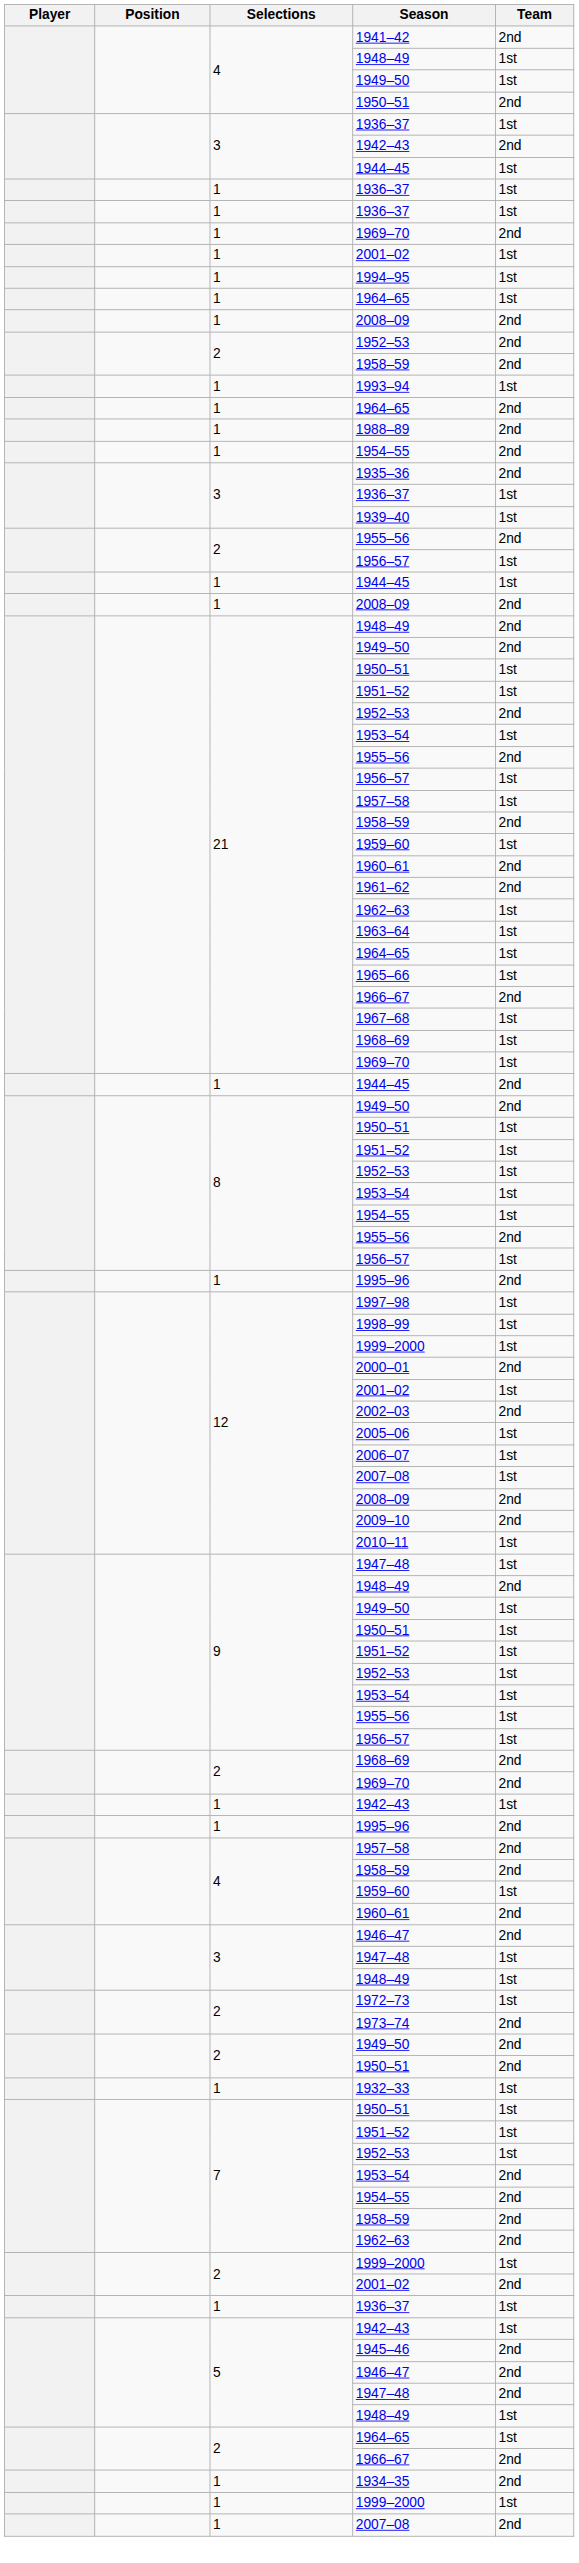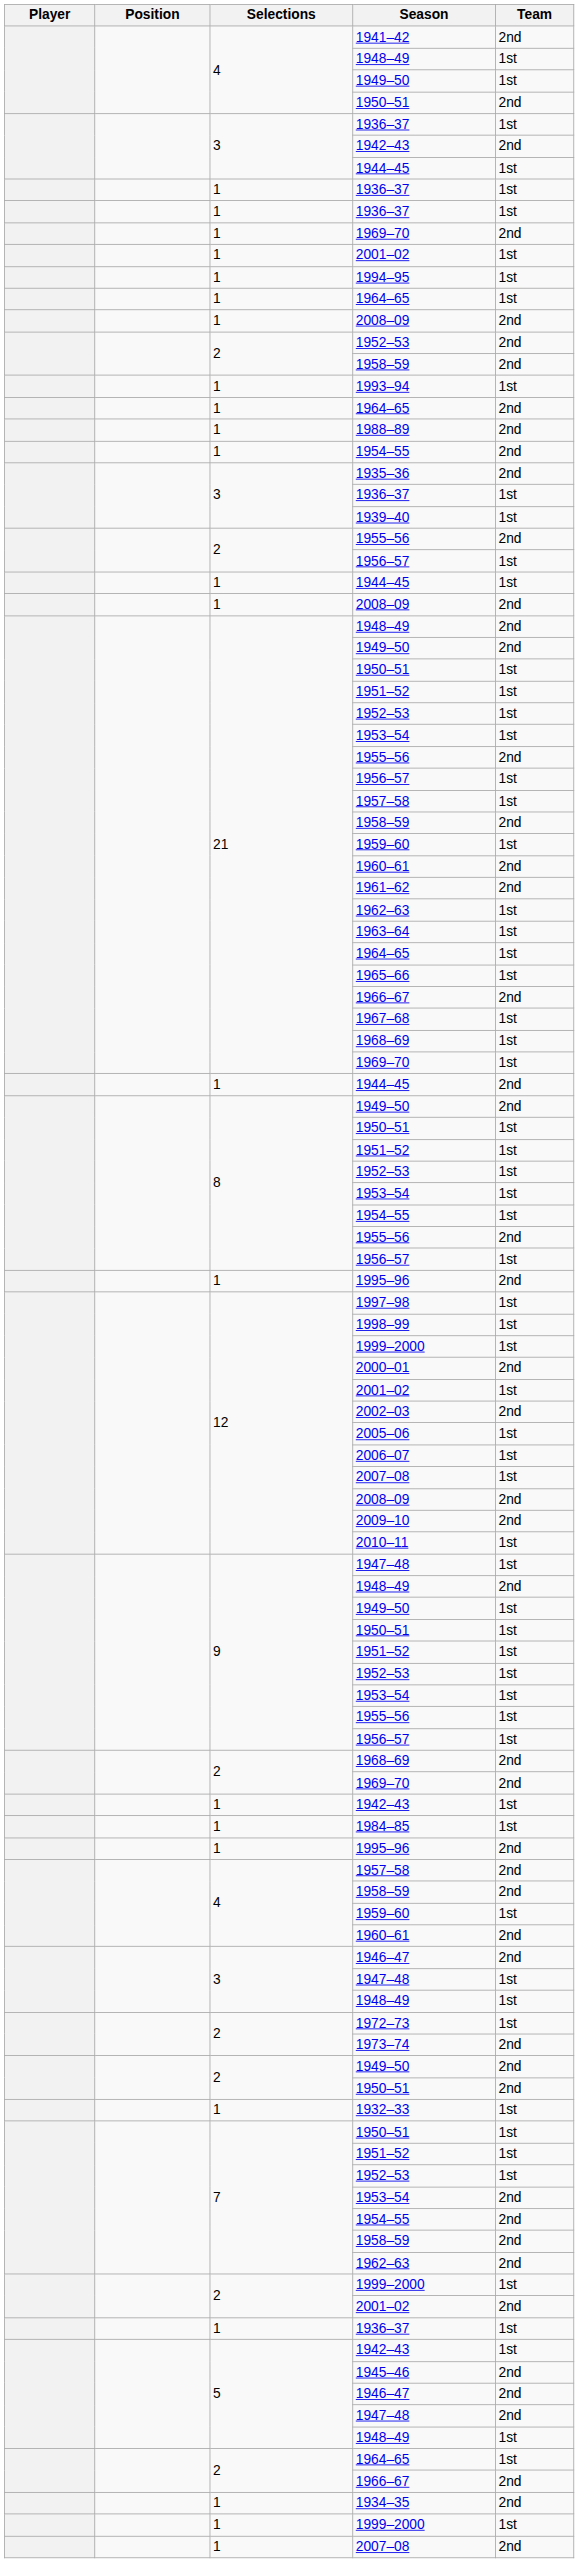 <table class="wikitable sortable" width="75%">
 <tr>
 <th scope="col">Player</th>
 <th scope="col">Position</th>
 <th scope="col">Selections</th>
 <th scope="col">Season</th>
 <th scope="col">Team</th>
 </tr>
 <tr>
 <th scope="row" rowspan="4"></th>
 <td rowspan="4"></td>
 <td rowspan="4">4</td>
 <td><a href='#'>1941–42</a></td>
 <td>2nd</td>
 </tr>
 <tr>
 <td><a href='#'>1948–49</a></td>
 <td>1st</td>
 </tr>
 <tr>
 <td><a href='#'>1949–50</a></td>
 <td>1st</td>
 </tr>
 <tr>
 <td><a href='#'>1950–51</a></td>
 <td>2nd</td>
 </tr>
 <tr>
 <th scope="row" rowspan="3"></th>
 <td rowspan="3"></td>
 <td rowspan="3">3</td>
 <td><a href='#'>1936–37</a></td>
 <td>1st</td>
 </tr>
 <tr>
 <td><a href='#'>1942–43</a></td>
 <td>2nd</td>
 </tr>
 <tr>
 <td><a href='#'>1944–45</a></td>
 <td>1st</td>
 </tr>
 <tr>
 <th scope="row"></th>
 <td></td>
 <td>1</td>
 <td><a href='#'>1936–37</a></td>
 <td>1st</td>
 </tr>
 <tr>
 <th scope="row"></th>
 <td></td>
 <td>1</td>
 <td><a href='#'>1936–37</a></td>
 <td>1st</td>
 </tr>
 <tr>
 <th scope="row"></th>
 <td></td>
 <td>1</td>
 <td><a href='#'>1969–70</a></td>
 <td>2nd</td>
 </tr>
 <tr>
 <th scope="row"></th>
 <td></td>
 <td>1</td>
 <td><a href='#'>2001–02</a></td>
 <td>1st</td>
 </tr>
 <tr>
 <th scope="row"></th>
 <td></td>
 <td>1</td>
 <td><a href='#'>1994–95</a></td>
 <td>1st</td>
 </tr>
 <tr>
 <th scope="row"></th>
 <td></td>
 <td>1</td>
 <td><a href='#'>1964–65</a></td>
 <td>1st</td>
 </tr>
 <tr>
 <th scope="row"></th>
 <td></td>
 <td>1</td>
 <td><a href='#'>2008–09</a></td>
 <td>2nd</td>
 </tr>
 <tr>
 <th scope="row" rowspan="2"></th>
 <td rowspan="2"></td>
 <td rowspan="2">2</td>
 <td><a href='#'>1952–53</a></td>
 <td>2nd</td>
 </tr>
 <tr>
 <td><a href='#'>1958–59</a></td>
 <td>2nd</td>
 </tr>
 <tr>
 <th scope="row"></th>
 <td></td>
 <td>1</td>
 <td><a href='#'>1993–94</a></td>
 <td>1st</td>
 </tr>
 <tr>
 <th scope="row"></th>
 <td></td>
 <td>1</td>
 <td><a href='#'>1964–65</a></td>
 <td>2nd</td>
 </tr>
 <tr>
 <th scope="row"></th>
 <td></td>
 <td>1</td>
 <td><a href='#'>1988–89</a></td>
 <td>2nd</td>
 </tr>
 <tr>
 <th scope="row"></th>
 <td></td>
 <td>1</td>
 <td><a href='#'>1954–55</a></td>
 <td>2nd</td>
 </tr>
 <tr>
 <th scope="row" rowspan="3"></th>
 <td rowspan="3"></td>
 <td rowspan="3">3</td>
 <td><a href='#'>1935–36</a></td>
 <td>2nd</td>
 </tr>
 <tr>
 <td><a href='#'>1936–37</a></td>
 <td>1st</td>
 </tr>
 <tr>
 <td><a href='#'>1939–40</a></td>
 <td>1st</td>
 </tr>
 <tr>
 <th scope="row" rowspan="2"></th>
 <td rowspan="2"></td>
 <td rowspan="2">2</td>
 <td><a href='#'>1955–56</a></td>
 <td>2nd</td>
 </tr>
 <tr>
 <td><a href='#'>1956–57</a></td>
 <td>1st</td>
 </tr>
 <tr>
 <th scope="row"></th>
 <td></td>
 <td>1</td>
 <td><a href='#'>1944–45</a></td>
 <td>1st</td>
 </tr>
 <tr>
 <th scope="row"></th>
 <td></td>
 <td>1</td>
 <td><a href='#'>2008–09</a></td>
 <td>2nd</td>
 </tr>
 <tr>
 <th scope="row" rowspan="21"></th>
 <td rowspan="21"></td>
 <td rowspan="21">21</td>
 <td><a href='#'>1948–49</a></td>
 <td>2nd</td>
 </tr>
 <tr>
 <td><a href='#'>1949–50</a></td>
 <td>2nd</td>
 </tr>
 <tr>
 <td><a href='#'>1950–51</a></td>
 <td>1st</td>
 </tr>
 <tr>
 <td><a href='#'>1951–52</a></td>
 <td>1st</td>
 </tr>
 <tr>
 <td><a href='#'>1952–53</a></td>
-<td>2nd</td>
+<td>1st</td>
 </tr>
 <tr>
 <td><a href='#'>1953–54</a></td>
 <td>1st</td>
 </tr>
 <tr>
 <td><a href='#'>1955–56</a></td>
 <td>2nd</td>
 </tr>
 <tr>
 <td><a href='#'>1956–57</a></td>
 <td>1st</td>
 </tr>
 <tr>
 <td><a href='#'>1957–58</a></td>
 <td>1st</td>
 </tr>
 <tr>
 <td><a href='#'>1958–59</a></td>
 <td>2nd</td>
 </tr>
 <tr>
 <td><a href='#'>1959–60</a></td>
 <td>1st</td>
 </tr>
 <tr>
 <td><a href='#'>1960–61</a></td>
 <td>2nd</td>
 </tr>
 <tr>
 <td><a href='#'>1961–62</a></td>
 <td>2nd</td>
 </tr>
 <tr>
 <td><a href='#'>1962–63</a></td>
 <td>1st</td>
 </tr>
 <tr>
 <td><a href='#'>1963–64</a></td>
 <td>1st</td>
 </tr>
 <tr>
 <td><a href='#'>1964–65</a></td>
 <td>1st</td>
 </tr>
 <tr>
 <td><a href='#'>1965–66</a></td>
 <td>1st</td>
 </tr>
 <tr>
 <td><a href='#'>1966–67</a></td>
 <td>2nd</td>
 </tr>
 <tr>
 <td><a href='#'>1967–68</a></td>
 <td>1st</td>
 </tr>
 <tr>
 <td><a href='#'>1968–69</a></td>
 <td>1st</td>
 </tr>
 <tr>
 <td><a href='#'>1969–70</a></td>
 <td>1st</td>
 </tr>
 <tr>
 <th scope="row"></th>
 <td></td>
 <td>1</td>
 <td><a href='#'>1944–45</a></td>
 <td>2nd</td>
 </tr>
 <tr>
 <th scope="row" rowspan="8"></th>
 <td rowspan="8"></td>
 <td rowspan="8">8</td>
 <td><a href='#'>1949–50</a></td>
 <td>2nd</td>
 </tr>
 <tr>
 <td><a href='#'>1950–51</a></td>
 <td>1st</td>
 </tr>
 <tr>
 <td><a href='#'>1951–52</a></td>
 <td>1st</td>
 </tr>
 <tr>
 <td><a href='#'>1952–53</a></td>
 <td>1st</td>
 </tr>
 <tr>
 <td><a href='#'>1953–54</a></td>
 <td>1st</td>
 </tr>
 <tr>
 <td><a href='#'>1954–55</a></td>
 <td>1st</td>
 </tr>
 <tr>
 <td><a href='#'>1955–56</a></td>
 <td>2nd</td>
 </tr>
 <tr>
 <td><a href='#'>1956–57</a></td>
 <td>1st</td>
 </tr>
 <tr>
 <th scope="row"></th>
 <td></td>
 <td>1</td>
 <td><a href='#'>1995–96</a></td>
 <td>2nd</td>
 </tr>
 <tr>
 <th scope="row" rowspan="12"></th>
 <td rowspan="12"></td>
 <td rowspan="12">12</td>
 <td><a href='#'>1997–98</a></td>
 <td>1st</td>
 </tr>
 <tr>
 <td><a href='#'>1998–99</a></td>
 <td>1st</td>
 </tr>
 <tr>
 <td><a href='#'>1999–2000</a></td>
 <td>1st</td>
 </tr>
 <tr>
 <td><a href='#'>2000–01</a></td>
 <td>2nd</td>
 </tr>
 <tr>
 <td><a href='#'>2001–02</a></td>
 <td>1st</td>
 </tr>
 <tr>
 <td><a href='#'>2002–03</a></td>
 <td>2nd</td>
 </tr>
 <tr>
 <td><a href='#'>2005–06</a></td>
 <td>1st</td>
 </tr>
 <tr>
 <td><a href='#'>2006–07</a></td>
 <td>1st</td>
 </tr>
 <tr>
 <td><a href='#'>2007–08</a></td>
 <td>1st</td>
 </tr>
 <tr>
 <td><a href='#'>2008–09</a></td>
 <td>2nd</td>
 </tr>
 <tr>
 <td><a href='#'>2009–10</a></td>
 <td>2nd</td>
 </tr>
 <tr>
 <td><a href='#'>2010–11</a></td>
 <td>1st</td>
 </tr>
 <tr>
 <th scope="row" rowspan="9"></th>
 <td rowspan="9"></td>
 <td rowspan="9">9</td>
 <td><a href='#'>1947–48</a></td>
 <td>1st</td>
 </tr>
 <tr>
 <td><a href='#'>1948–49</a></td>
 <td>2nd</td>
 </tr>
 <tr>
 <td><a href='#'>1949–50</a></td>
 <td>1st</td>
 </tr>
 <tr>
 <td><a href='#'>1950–51</a></td>
 <td>1st</td>
 </tr>
 <tr>
 <td><a href='#'>1951–52</a></td>
 <td>1st</td>
 </tr>
 <tr>
 <td><a href='#'>1952–53</a></td>
 <td>1st</td>
 </tr>
 <tr>
 <td><a href='#'>1953–54</a></td>
 <td>1st</td>
 </tr>
 <tr>
 <td><a href='#'>1955–56</a></td>
 <td>1st</td>
 </tr>
 <tr>
 <td><a href='#'>1956–57</a></td>
 <td>1st</td>
 </tr>
 <tr>
 <th scope="row" rowspan="2"></th>
 <td rowspan="2"></td>
 <td rowspan="2">2</td>
 <td><a href='#'>1968–69</a></td>
 <td>2nd</td>
 </tr>
 <tr>
 <td><a href='#'>1969–70</a></td>
 <td>2nd</td>
 </tr>
 <tr>
 <th scope="row"></th>
 <td></td>
 <td>1</td>
 <td><a href='#'>1942–43</a></td>
 <td>1st</td>
 </tr>
 <tr>
 <th scope="row"></th>
 <td></td>
 <td>1</td>
+<td><a href='#'>1984–85</a></td>
+<td>1st</td>
+</tr>
+<tr>
+<th scope="row"></th>
+<td></td>
+<td>1</td>
 <td><a href='#'>1995–96</a></td>
 <td>2nd</td>
 </tr>
 <tr>
 <th scope="row" rowspan="4"></th>
 <td rowspan="4"></td>
 <td rowspan="4">4</td>
 <td><a href='#'>1957–58</a></td>
 <td>2nd</td>
 </tr>
 <tr>
 <td><a href='#'>1958–59</a></td>
 <td>2nd</td>
 </tr>
 <tr>
 <td><a href='#'>1959–60</a></td>
 <td>1st</td>
 </tr>
 <tr>
 <td><a href='#'>1960–61</a></td>
 <td>2nd</td>
 </tr>
 <tr>
 <th scope="row" rowspan="3"></th>
 <td rowspan="3"></td>
 <td rowspan="3">3</td>
 <td><a href='#'>1946–47</a></td>
 <td>2nd</td>
 </tr>
 <tr>
 <td><a href='#'>1947–48</a></td>
 <td>1st</td>
 </tr>
 <tr>
 <td><a href='#'>1948–49</a></td>
 <td>1st</td>
 </tr>
 <tr>
 <th scope="row" rowspan="2"></th>
 <td rowspan="2"></td>
 <td rowspan="2">2</td>
 <td><a href='#'>1972–73</a></td>
 <td>1st</td>
 </tr>
 <tr>
 <td><a href='#'>1973–74</a></td>
 <td>2nd</td>
 </tr>
 <tr>
 <th scope="row" rowspan="2"></th>
 <td rowspan="2"></td>
 <td rowspan="2">2</td>
 <td><a href='#'>1949–50</a></td>
 <td>2nd</td>
 </tr>
 <tr>
 <td><a href='#'>1950–51</a></td>
 <td>2nd</td>
 </tr>
 <tr>
 <th scope="row"></th>
 <td></td>
 <td>1</td>
 <td><a href='#'>1932–33</a></td>
 <td>1st</td>
 </tr>
 <tr>
 <th scope="row" rowspan="7"></th>
 <td rowspan="7"></td>
 <td rowspan="7">7</td>
 <td><a href='#'>1950–51</a></td>
 <td>1st</td>
 </tr>
 <tr>
 <td><a href='#'>1951–52</a></td>
 <td>1st</td>
 </tr>
 <tr>
 <td><a href='#'>1952–53</a></td>
 <td>1st</td>
 </tr>
 <tr>
 <td><a href='#'>1953–54</a></td>
 <td>2nd</td>
 </tr>
 <tr>
 <td><a href='#'>1954–55</a></td>
 <td>2nd</td>
 </tr>
 <tr>
 <td><a href='#'>1958–59</a></td>
 <td>2nd</td>
 </tr>
 <tr>
 <td><a href='#'>1962–63</a></td>
 <td>2nd</td>
 </tr>
 <tr>
 <th scope="row" rowspan="2"></th>
 <td rowspan="2"></td>
 <td rowspan="2">2</td>
 <td><a href='#'>1999–2000</a></td>
 <td>1st</td>
 </tr>
 <tr>
 <td><a href='#'>2001–02</a></td>
 <td>2nd</td>
 </tr>
 <tr>
 <th scope="row"></th>
 <td></td>
 <td>1</td>
 <td><a href='#'>1936–37</a></td>
 <td>1st</td>
 </tr>
 <tr>
 <th scope="row" rowspan="5"></th>
 <td rowspan="5"></td>
 <td rowspan="5">5</td>
 <td><a href='#'>1942–43</a></td>
 <td>1st</td>
 </tr>
 <tr>
 <td><a href='#'>1945–46</a></td>
 <td>2nd</td>
 </tr>
 <tr>
 <td><a href='#'>1946–47</a></td>
 <td>2nd</td>
 </tr>
 <tr>
 <td><a href='#'>1947–48</a></td>
 <td>2nd</td>
 </tr>
 <tr>
 <td><a href='#'>1948–49</a></td>
 <td>1st</td>
 </tr>
 <tr>
 <th scope="row" rowspan="2"></th>
 <td rowspan="2"></td>
 <td rowspan="2">2</td>
 <td><a href='#'>1964–65</a></td>
 <td>1st</td>
 </tr>
 <tr>
 <td><a href='#'>1966–67</a></td>
 <td>2nd</td>
 </tr>
 <tr>
 <th scope="row"></th>
 <td></td>
 <td>1</td>
 <td><a href='#'>1934–35</a></td>
 <td>2nd</td>
 </tr>
 <tr>
 <th scope="row"></th>
 <td></td>
 <td>1</td>
 <td><a href='#'>1999–2000</a></td>
 <td>1st</td>
 </tr>
 <tr>
 <th scope="row"></th>
 <td></td>
 <td>1</td>
 <td><a href='#'>2007–08</a></td>
 <td>2nd</td>
 </tr>
 </table>
